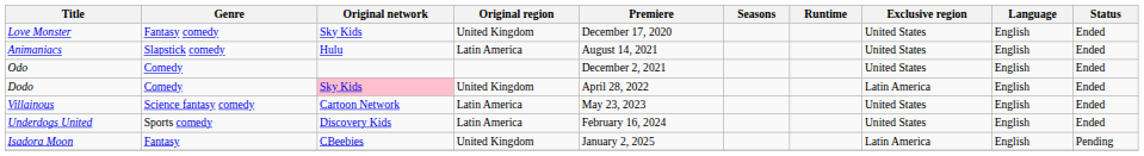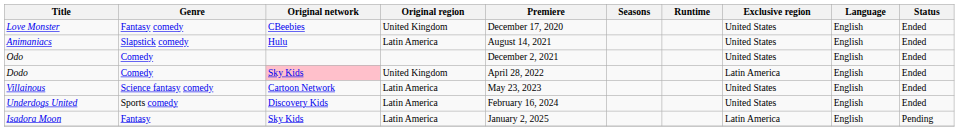 <table class="wikitable sortable" style="width:100%;">
 <tr>
 <th>Title</th>
 <th>Genre</th>
 <th>Original network</th>
 <th>Original region</th>
 <th>Premiere</th>
 <th>Seasons</th>
 <th>Runtime</th>
 <th>Exclusive region</th>
 <th>Language</th>
 <th>Status</th>
 </tr>
 <tr>
 <td><em><a href='#'>Love Monster</a></em></td>
 <td><a href='#'>Fantasy</a> <a href='#'>comedy</a></td>
-<td><a href='#'>Sky Kids</a></td>
+<td><a href='#'>CBeebies</a></td>
 <td>United Kingdom</td>
 <td>December 17, 2020</td>
 <td></td>
 <td></td>
 <td>United States</td>
 <td>English</td>
 <td>Ended</td>
 </tr>
 <tr>
 <td><em><a href='#'>Animaniacs</a></em></td>
 <td><a href='#'>Slapstick</a> <a href='#'>comedy</a></td>
 <td><a href='#'>Hulu</a></td>
 <td>Latin America</td>
 <td>August 14, 2021</td>
 <td></td>
 <td></td>
 <td>United States</td>
 <td>English</td>
 <td>Ended</td>
 </tr>
 <tr>
 <td><em>Odo</em></td>
 <td><a href='#'>Comedy</a></td>
 <td></td>
 <td></td>
 <td>December 2, 2021</td>
 <td></td>
 <td></td>
 <td>United States</td>
 <td>English</td>
 <td>Ended</td>
 </tr>
 <tr>
 <td><em>Dodo</em></td>
 <td><a href='#'>Comedy</a></td>
 <td style="background: pink;"><a href='#'>Sky Kids</a></td>
 <td>United Kingdom</td>
 <td>April 28, 2022</td>
 <td></td>
 <td></td>
 <td>Latin America</td>
 <td>English</td>
 <td>Ended</td>
 </tr>
 <tr>
 <td><em><a href='#'>Villainous</a></em></td>
 <td><a href='#'>Science fantasy</a> <a href='#'>comedy</a></td>
 <td><a href='#'>Cartoon Network</a></td>
 <td>Latin America</td>
 <td>May 23, 2023</td>
 <td></td>
 <td></td>
 <td>United States</td>
 <td>English</td>
 <td>Ended</td>
 </tr>
 <tr>
 <td><em><a href='#'>Underdogs United</a></em></td>
 <td>Sports <a href='#'>comedy</a></td>
 <td><a href='#'>Discovery Kids</a></td>
 <td>Latin America</td>
 <td>February 16, 2024</td>
 <td></td>
 <td></td>
 <td>United States</td>
 <td>English</td>
 <td>Ended</td>
 </tr>
 <tr>
 <td><em><a href='#'>Isadora Moon</a></td>
 <td><a href='#'>Fantasy</a></td>
-<td><a href='#'>CBeebies</a></td>
-<td>United Kingdom</td>
+<td><a href='#'>Sky Kids</a></td>
+<td>Latin America</td>
 <td>January 2, 2025</td>
 <td></td>
 <td></td>
 <td>Latin America</td>
 <td>English</td>
 <td>Pending</td>
 </tr>
 <tr>
 </tr>
 </table>
